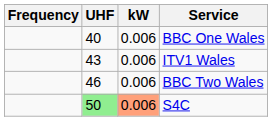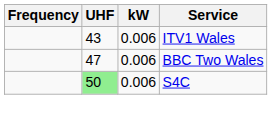 <table class="wikitable sortable">
 <tr>
 <th>Frequency</th>
 <th>UHF</th>
 <th>kW</th>
 <th>Service</th>
 </tr>
 <tr>
 <td></td>
-<td>40</td>
-<td>0.006</td>
-<td><a href='#'>BBC One Wales</a></td>
-</tr>
-<tr>
-<td></td>
 <td>43</td>
 <td>0.006</td>
 <td><a href='#'>ITV1 Wales</a></td>
 </tr>
 <tr>
 <td></td>
-<td>46</td>
+<td>47</td>
 <td>0.006</td>
 <td><a href='#'>BBC Two Wales</a></td>
 </tr>
 <tr>
 <td></td>
 <td style="background: lightgreen;">50</td>
-<td style="background: lightsalmon;">0.006</td>
+<td>0.006</td>
 <td><a href='#'>S4C</a></td>
 </tr>
 </table>
